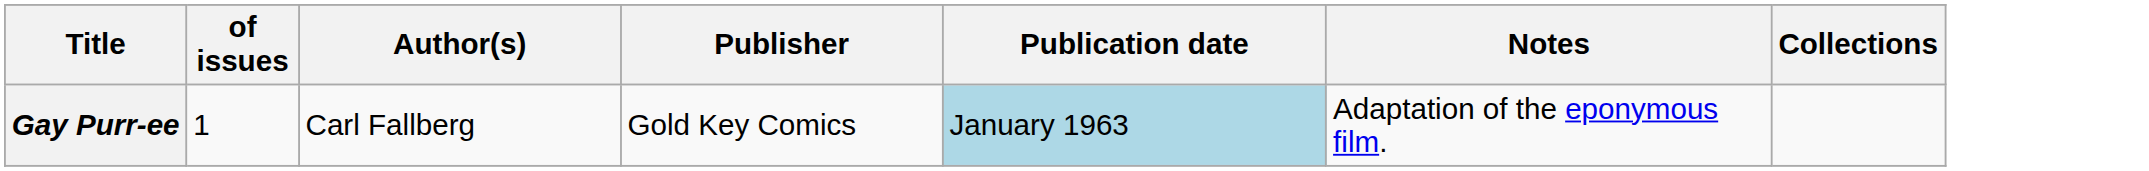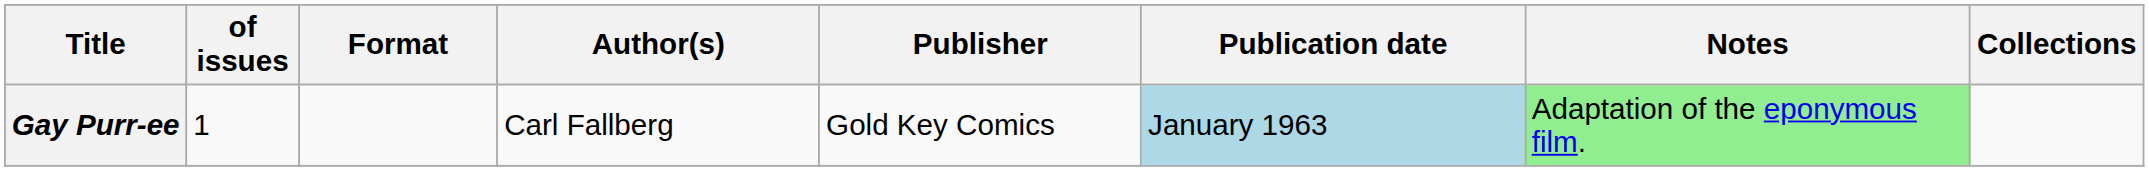 <table class="wikitable">
 <tr>
 <th>Title</th>
 <th style="width:40pt"> of issues</th>
+<th style="width:75pt">Format</th>
 <th style="width:125pt">Author(s)</th>
 <th style="width:125pt">Publisher</th>
 <th style="width:150pt">Publication date</th>
 <th style="width:175pt">Notes</th>
 <th>Collections</th>
 </tr>
 <tr>
 <th><em>Gay Purr-ee</em></th>
 <td>1</td>
+<td></td>
 <td>Carl Fallberg</td>
 <td>Gold Key Comics</td>
 <td style="background: lightblue;">January 1963</td>
-<td>Adaptation of the <a href='#'>eponymous film</a>.</td>
+<td style="background: lightgreen;">Adaptation of the <a href='#'>eponymous film</a>.</td>
 <td></td>
 </tr>
 </table>
